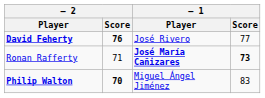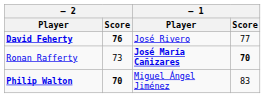 <table class=wikitable>
 <tr>
 <th colspan=2> – 2</th>
 <th colspan=2> – 1</th>
 </tr>
 <tr>
 <th width=145>Player</th>
 <th>Score</th>
 <th width=145>Player</th>
 <th>Score</th>
 </tr>
 <tr>
 <td><strong><a href='#'>David Feherty</a></strong></td>
 <td align=center><strong>76</strong></td>
 <td><a href='#'>José Rivero</a></td>
 <td align=center>77</td>
 </tr>
 <tr>
 <td><a href='#'>Ronan Rafferty</a></td>
-<td align=center>71</td>
+<td align=center>73</td>
 <td><strong><a href='#'>José María Cañizares</a></strong></td>
-<td align=center><strong>73</strong></td>
+<td align=center><strong>70</strong></td>
 </tr>
 <tr>
 <td><strong><a href='#'>Philip Walton</a></strong></td>
 <td align=center><strong>70</strong></td>
 <td><a href='#'>Miguel Ángel Jiménez</a></td>
 <td align=center>83</td>
 </tr>
 </table>
